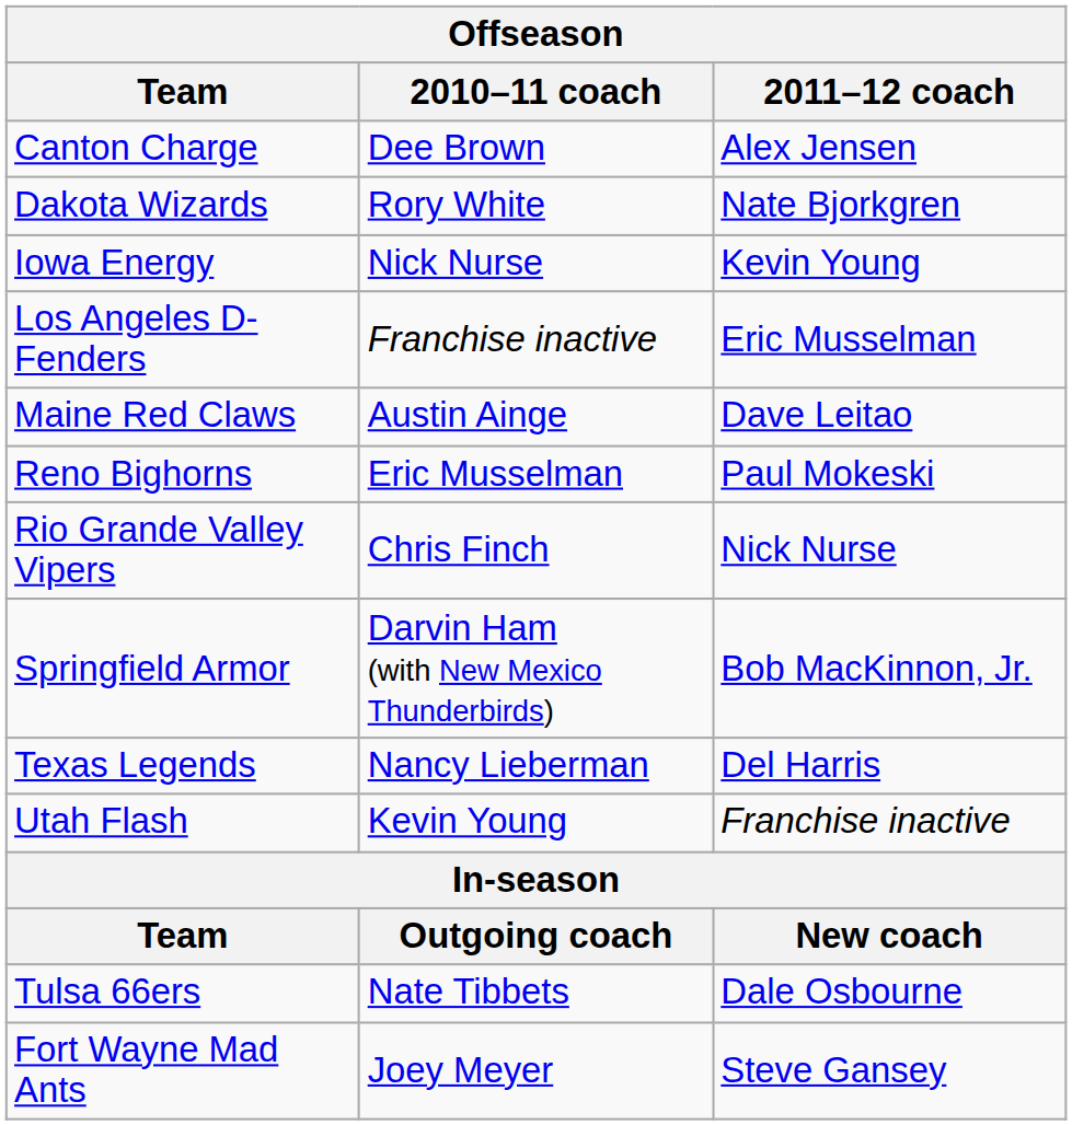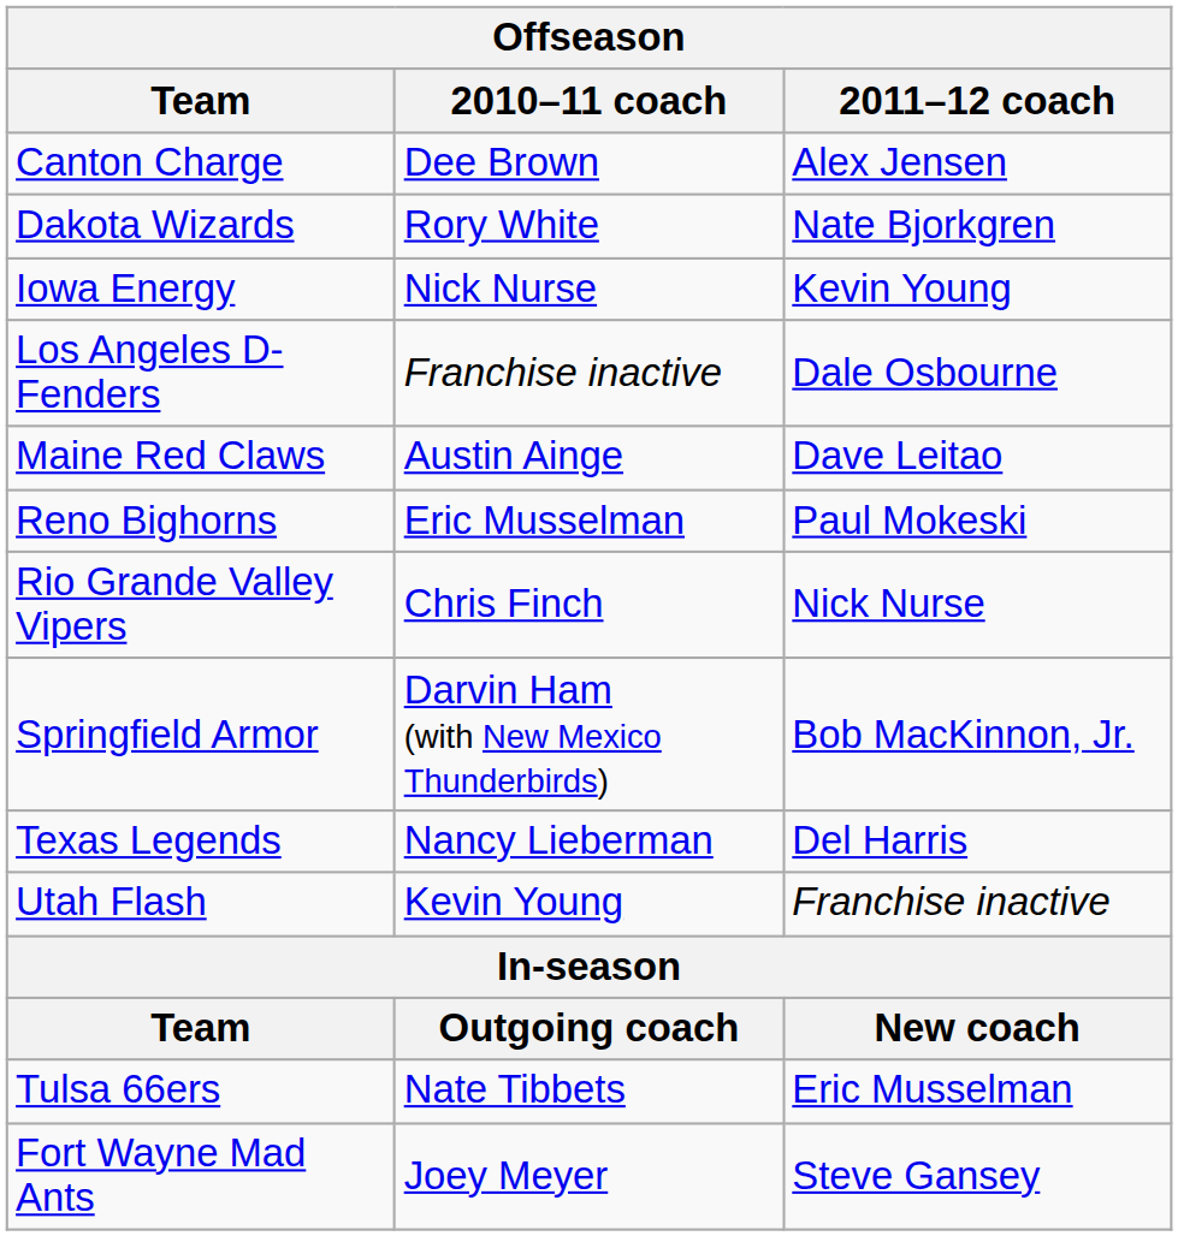 <table class="wikitable" border="1" style="float:right">
 <tr>
 <th colspan="3">Offseason</th>
 </tr>
 <tr>
 <th style="width:150px">Team</th>
 <th style="width:150px">2010–11 coach</th>
 <th style="width:150px">2011–12 coach</th>
 </tr>
 <tr>
 <td><a href='#'>Canton Charge</a></td>
 <td><a href='#'>Dee Brown</a></td>
 <td><a href='#'>Alex Jensen</a></td>
 </tr>
 <tr>
 <td><a href='#'>Dakota Wizards</a></td>
 <td><a href='#'>Rory White</a></td>
 <td><a href='#'>Nate Bjorkgren</a></td>
 </tr>
 <tr>
 <td><a href='#'>Iowa Energy</a></td>
 <td><a href='#'>Nick Nurse</a></td>
 <td><a href='#'>Kevin Young</a></td>
 </tr>
 <tr>
 <td><a href='#'>Los Angeles D-Fenders</a></td>
 <td><em>Franchise inactive</em></td>
-<td><a href='#'>Eric Musselman</a></td>
+<td><a href='#'>Dale Osbourne</a></td>
 </tr>
 <tr>
 <td><a href='#'>Maine Red Claws</a></td>
 <td><a href='#'>Austin Ainge</a></td>
 <td><a href='#'>Dave Leitao</a></td>
 </tr>
 <tr>
 <td><a href='#'>Reno Bighorns</a></td>
 <td><a href='#'>Eric Musselman</a></td>
 <td><a href='#'>Paul Mokeski</a></td>
 </tr>
 <tr>
 <td><a href='#'>Rio Grande Valley Vipers</a></td>
 <td><a href='#'>Chris Finch</a></td>
 <td><a href='#'>Nick Nurse</a></td>
 </tr>
 <tr>
 <td><a href='#'>Springfield Armor</a></td>
 <td><a href='#'>Darvin Ham</a><br><small>(with <a href='#'>New Mexico Thunderbirds</a>)</small></td>
 <td><a href='#'>Bob MacKinnon, Jr.</a></td>
 </tr>
 <tr>
 <td><a href='#'>Texas Legends</a></td>
 <td><a href='#'>Nancy Lieberman</a></td>
 <td><a href='#'>Del Harris</a></td>
 </tr>
 <tr>
 <td><a href='#'>Utah Flash</a></td>
 <td><a href='#'>Kevin Young</a></td>
 <td><em>Franchise inactive</em></td>
 </tr>
 <tr>
 <th colspan="3">In-season</th>
 </tr>
 <tr>
 <th>Team</th>
 <th>Outgoing coach</th>
 <th>New coach</th>
 </tr>
 <tr>
 <td><a href='#'>Tulsa 66ers</a></td>
 <td><a href='#'>Nate Tibbets</a></td>
-<td><a href='#'>Dale Osbourne</a></td>
+<td><a href='#'>Eric Musselman</a></td>
 </tr>
 <tr>
 <td><a href='#'>Fort Wayne Mad Ants</a></td>
 <td><a href='#'>Joey Meyer</a></td>
 <td><a href='#'>Steve Gansey</a></td>
 </tr>
 </table>
